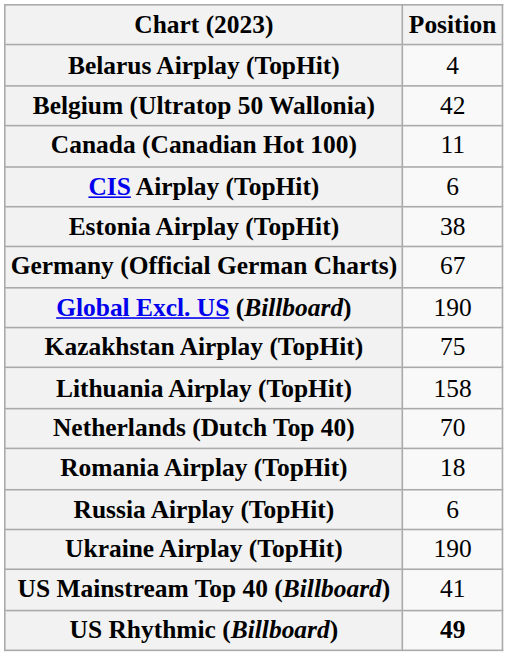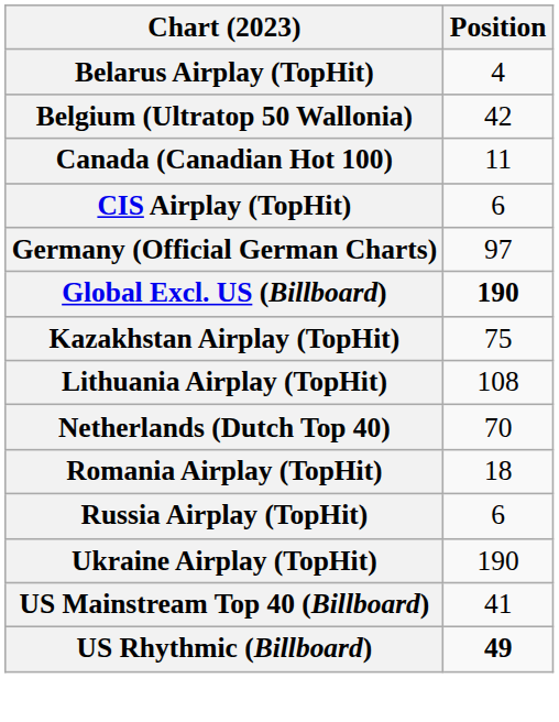 <table class="wikitable sortable plainrowheaders" style="text-align:center">
 <tr>
 <th scope="col">Chart (2023)</th>
 <th scope="col">Position</th>
 </tr>
 <tr>
 <th scope="row">Belarus Airplay (TopHit)</th>
 <td>4</td>
 </tr>
 <tr>
 <th scope="row">Belgium (Ultratop 50 Wallonia)</th>
 <td>42</td>
 </tr>
 <tr>
 <th scope="row">Canada (Canadian Hot 100)</th>
 <td>11</td>
 </tr>
 <tr>
 <th scope="row"><a href='#'>CIS</a> Airplay (TopHit)</th>
 <td>6</td>
 </tr>
 <tr>
-<th scope="row">Estonia Airplay (TopHit)</th>
-<td>38</td>
-</tr>
-<tr>
 <th scope="row">Germany (Official German Charts)</th>
-<td>67</td>
+<td>97</td>
 </tr>
 <tr>
 <th scope="row"><a href='#'>Global Excl. US</a> (<em>Billboard</em>)</th>
-<td>190</td>
+<td><strong>190</strong></td>
 </tr>
 <tr>
 <th scope="row">Kazakhstan Airplay (TopHit)</th>
 <td>75</td>
 </tr>
 <tr>
 <th scope="row">Lithuania Airplay (TopHit)</th>
-<td>158</td>
+<td>108</td>
 </tr>
 <tr>
 <th scope="row">Netherlands (Dutch Top 40)</th>
 <td>70</td>
 </tr>
 <tr>
 <th scope="row">Romania Airplay (TopHit)</th>
 <td>18</td>
 </tr>
 <tr>
 <th scope="row">Russia Airplay (TopHit)</th>
 <td>6</td>
 </tr>
 <tr>
 <th scope="row">Ukraine Airplay (TopHit)</th>
 <td>190</td>
 </tr>
 <tr>
 <th scope="row">US Mainstream Top 40 (<em>Billboard</em>)</th>
 <td>41</td>
 </tr>
 <tr>
 <th scope="row">US Rhythmic (<em>Billboard</em>)</th>
 <td><strong>49</strong></td>
 </tr>
 </table>
